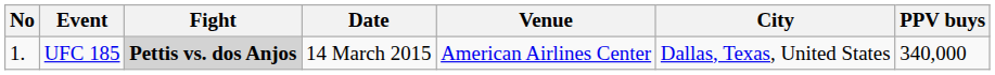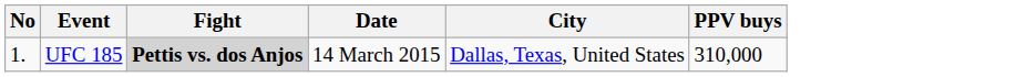 <table class="wikitable">
 <tr>
 <th>No</th>
 <th>Event</th>
 <th>Fight</th>
 <th>Date</th>
-<th>Venue</th>
 <th>City</th>
 <th>PPV buys</th>
 </tr>
 <tr>
 <td>1.</td>
 <td><a href='#'>UFC 185</a></td>
 <td style="background: lightgrey;"><strong>Pettis vs. dos Anjos</strong></td>
 <td>14 March 2015</td>
-<td><a href='#'>American Airlines Center</a></td>
 <td><a href='#'>Dallas, Texas</a>, United States</td>
-<td>340,000</td>
+<td>310,000</td>
 </tr>
 </table>
